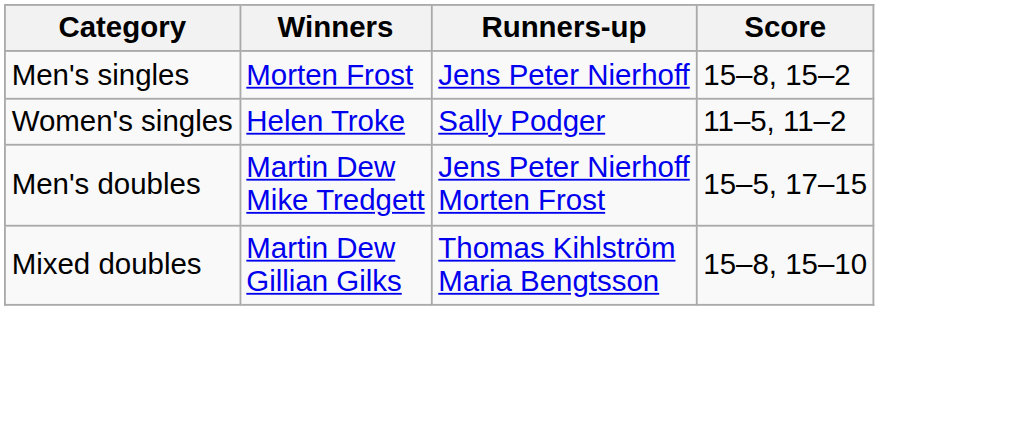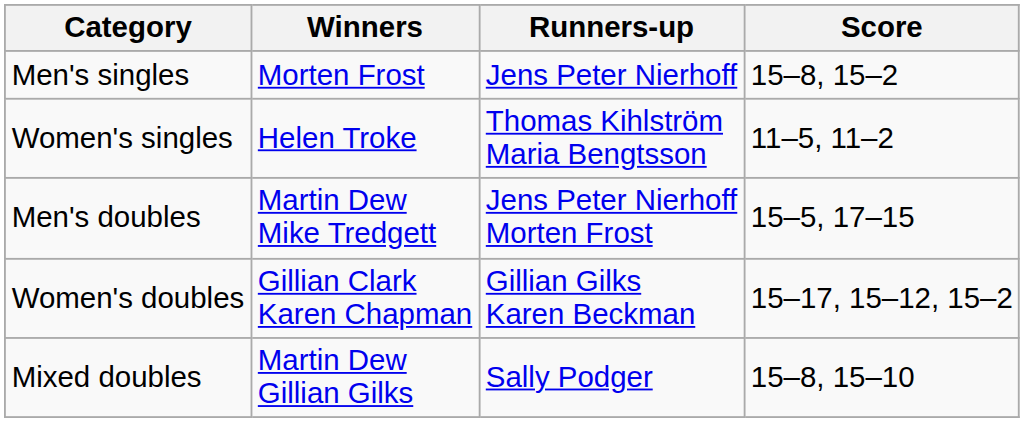 <table class="wikitable">
 <tr>
 <th>Category</th>
 <th>Winners</th>
 <th>Runners-up</th>
 <th>Score</th>
 </tr>
 <tr>
 <td>Men's singles</td>
 <td> <a href='#'>Morten Frost</a></td>
 <td> <a href='#'>Jens Peter Nierhoff</a></td>
 <td>15–8, 15–2</td>
 </tr>
 <tr>
 <td>Women's singles</td>
 <td> <a href='#'>Helen Troke</a></td>
-<td> <a href='#'>Sally Podger</a></td>
+<td> <a href='#'>Thomas Kihlström</a><br> <a href='#'>Maria Bengtsson</a></td>
 <td>11–5, 11–2</td>
 </tr>
 <tr>
 <td>Men's doubles</td>
 <td> <a href='#'>Martin Dew</a><br> <a href='#'>Mike Tredgett</a></td>
 <td> <a href='#'>Jens Peter Nierhoff</a><br> <a href='#'>Morten Frost</a></td>
 <td>15–5, 17–15</td>
 </tr>
 <tr>
+<td>Women's doubles</td>
+<td> <a href='#'>Gillian Clark</a><br> <a href='#'>Karen Chapman</a></td>
+<td> <a href='#'>Gillian Gilks</a><br> <a href='#'>Karen Beckman</a></td>
+<td>15–17, 15–12, 15–2</td>
+</tr>
+<tr>
 <td>Mixed doubles</td>
 <td> <a href='#'>Martin Dew</a><br> <a href='#'>Gillian Gilks</a></td>
-<td> <a href='#'>Thomas Kihlström</a><br> <a href='#'>Maria Bengtsson</a></td>
+<td> <a href='#'>Sally Podger</a></td>
 <td>15–8, 15–10</td>
 </tr>
 </table>
